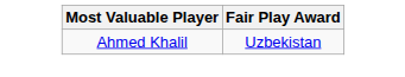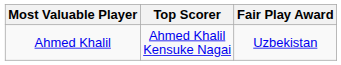 <table class=wikitable style="text-align:center; margin:auto">
 <tr>
 <th>Most Valuable Player</th>
+<th>Top Scorer</th>
 <th>Fair Play Award</th>
 </tr>
 <tr>
 <td> <a href='#'>Ahmed Khalil</a></td>
+<td> <a href='#'>Ahmed Khalil</a> <br>  <a href='#'>Kensuke Nagai</a></td>
 <td> <a href='#'>Uzbekistan</a></td>
 </tr>
 </table>
